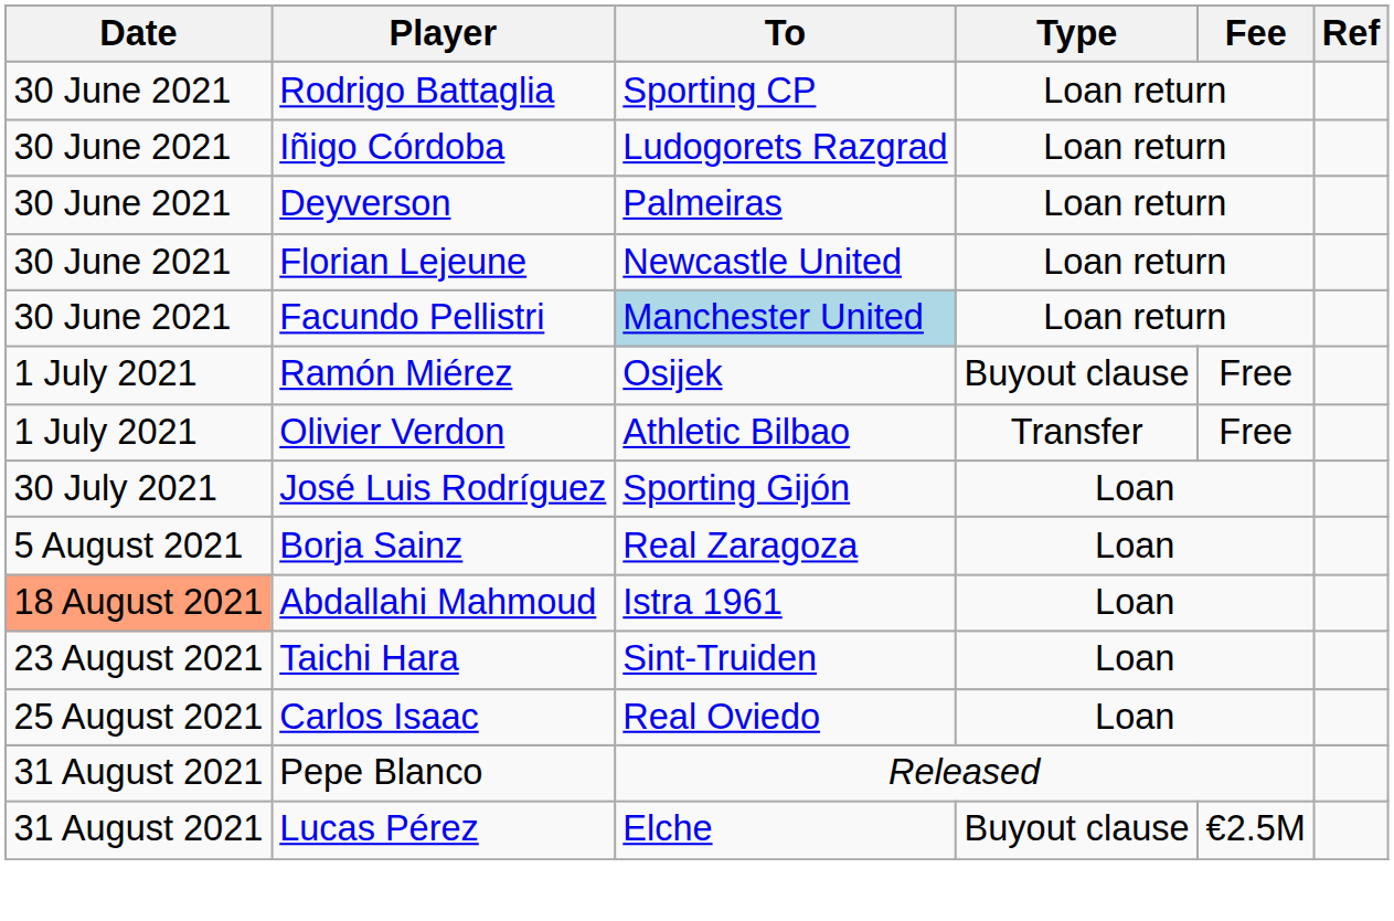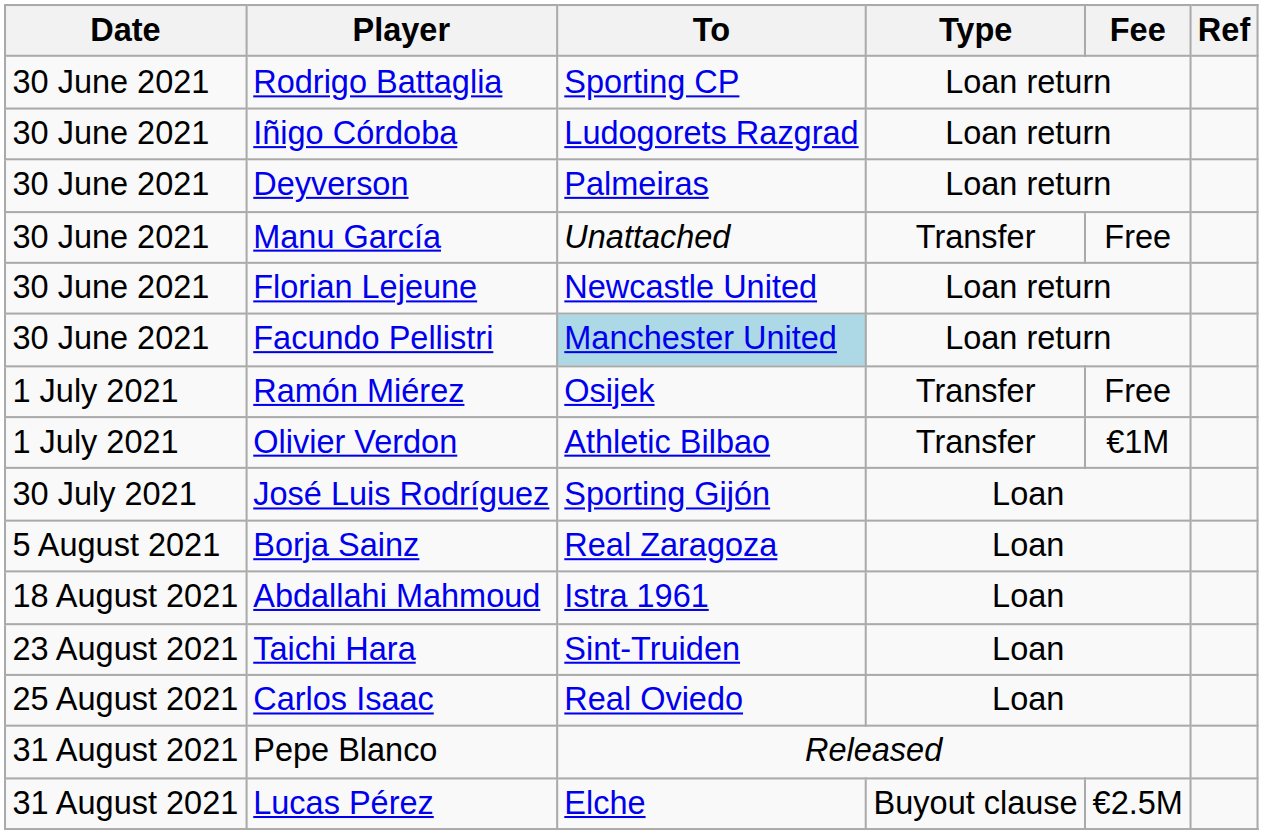 <table class="wikitable">
 <tr>
 <th>Date</th>
 <th>Player</th>
 <th>To</th>
 <th>Type</th>
 <th>Fee</th>
 <th>Ref</th>
 </tr>
 <tr>
 <td>30 June 2021</td>
 <td> <a href='#'>Rodrigo Battaglia</a></td>
 <td> <a href='#'>Sporting CP</a></td>
 <td align=center colspan=2>Loan return</td>
 <td align=center></td>
 </tr>
 <tr>
 <td>30 June 2021</td>
 <td> <a href='#'>Iñigo Córdoba</a></td>
 <td> <a href='#'>Ludogorets Razgrad</a></td>
 <td align=center colspan=2>Loan return</td>
 <td align=center></td>
 </tr>
 <tr>
 <td>30 June 2021</td>
 <td> <a href='#'>Deyverson</a></td>
 <td> <a href='#'>Palmeiras</a></td>
 <td align=center colspan=2>Loan return</td>
 <td align=center></td>
 </tr>
 <tr>
 <td>30 June 2021</td>
+<td> <a href='#'>Manu García</a></td>
+<td><em>Unattached</em></td>
+<td align=center>Transfer</td>
+<td align=center>Free</td>
+<td align=center></td>
+</tr>
+<tr>
+<td>30 June 2021</td>
 <td> <a href='#'>Florian Lejeune</a></td>
 <td> <a href='#'>Newcastle United</a></td>
 <td align=center colspan=2>Loan return</td>
 <td align=center></td>
 </tr>
 <tr>
 <td>30 June 2021</td>
 <td> <a href='#'>Facundo Pellistri</a></td>
 <td style="background: lightblue;"> <a href='#'>Manchester United</a></td>
 <td align=center colspan=2>Loan return</td>
 <td align=center></td>
 </tr>
 <tr>
 <td>1 July 2021</td>
 <td> <a href='#'>Ramón Miérez</a></td>
 <td> <a href='#'>Osijek</a></td>
-<td align=center>Buyout clause</td>
+<td align=center>Transfer</td>
 <td align=center>Free</td>
 <td align=center></td>
 </tr>
 <tr>
 <td>1 July 2021</td>
 <td> <a href='#'>Olivier Verdon</a></td>
 <td><a href='#'>Athletic Bilbao</a></td>
 <td align=center>Transfer</td>
-<td align=center>Free</td>
+<td align=center>€1M</td>
 <td align=center></td>
 </tr>
 <tr>
 <td>30 July 2021</td>
 <td> <a href='#'>José Luis Rodríguez</a></td>
 <td><a href='#'>Sporting Gijón</a></td>
 <td align=center colspan=2>Loan</td>
 <td align=center></td>
 </tr>
 <tr>
 <td>5 August 2021</td>
 <td> <a href='#'>Borja Sainz</a></td>
 <td><a href='#'>Real Zaragoza</a></td>
 <td align=center colspan=2>Loan</td>
 <td align=center></td>
 </tr>
 <tr>
-<td style="background: lightsalmon;">18 August 2021</td>
+<td>18 August 2021</td>
 <td> <a href='#'>Abdallahi Mahmoud</a></td>
 <td> <a href='#'>Istra 1961</a></td>
 <td align=center colspan=2>Loan</td>
 <td align=center></td>
 </tr>
 <tr>
 <td>23 August 2021</td>
 <td> <a href='#'>Taichi Hara</a></td>
 <td> <a href='#'>Sint-Truiden</a></td>
 <td align=center colspan=2>Loan</td>
 <td align=center></td>
 </tr>
 <tr>
 <td>25 August 2021</td>
 <td> <a href='#'>Carlos Isaac</a></td>
 <td><a href='#'>Real Oviedo</a></td>
 <td align=center colspan=2>Loan</td>
 <td align=center></td>
 </tr>
 <tr>
 <td>31 August 2021</td>
 <td> Pepe Blanco</td>
 <td colspan=3 align=center><em>Released</em></td>
 <td align=center></td>
 </tr>
 <tr>
 <td>31 August 2021</td>
 <td> <a href='#'>Lucas Pérez</a></td>
 <td><a href='#'>Elche</a></td>
 <td align=center>Buyout clause</td>
 <td align=center>€2.5M</td>
 <td align=center></td>
 </tr>
 <tr>
 </tr>
 </table>
